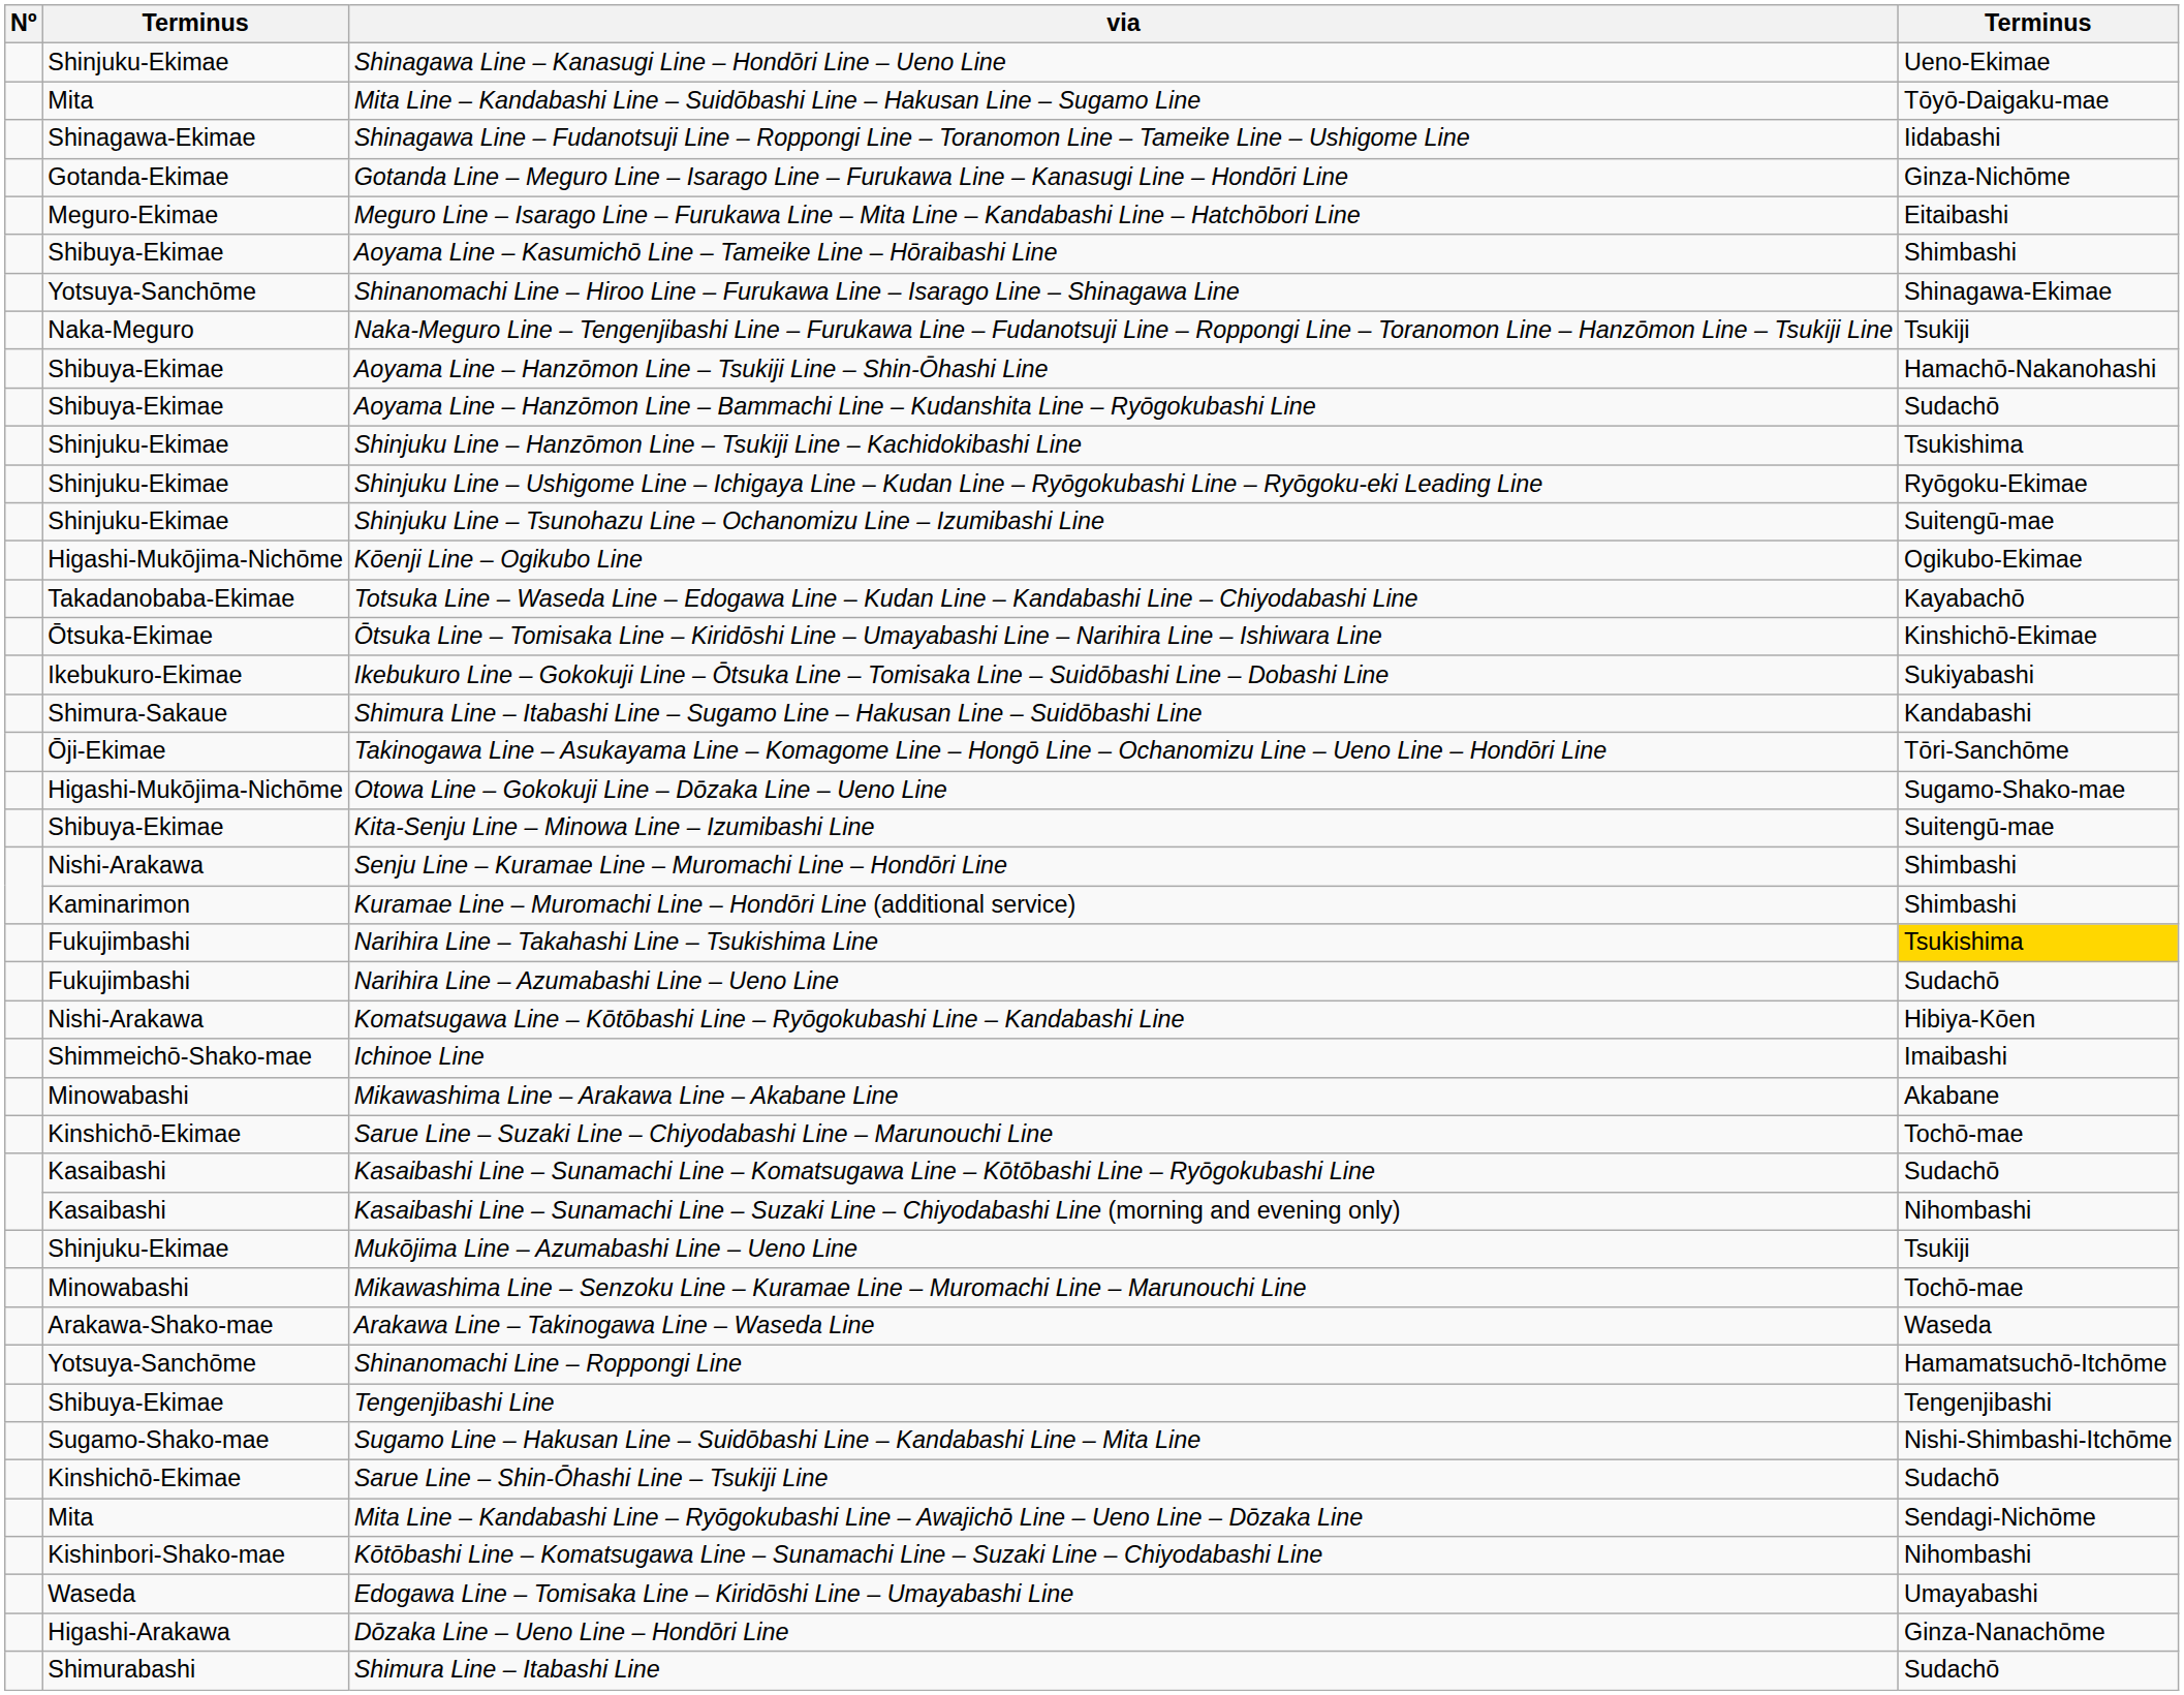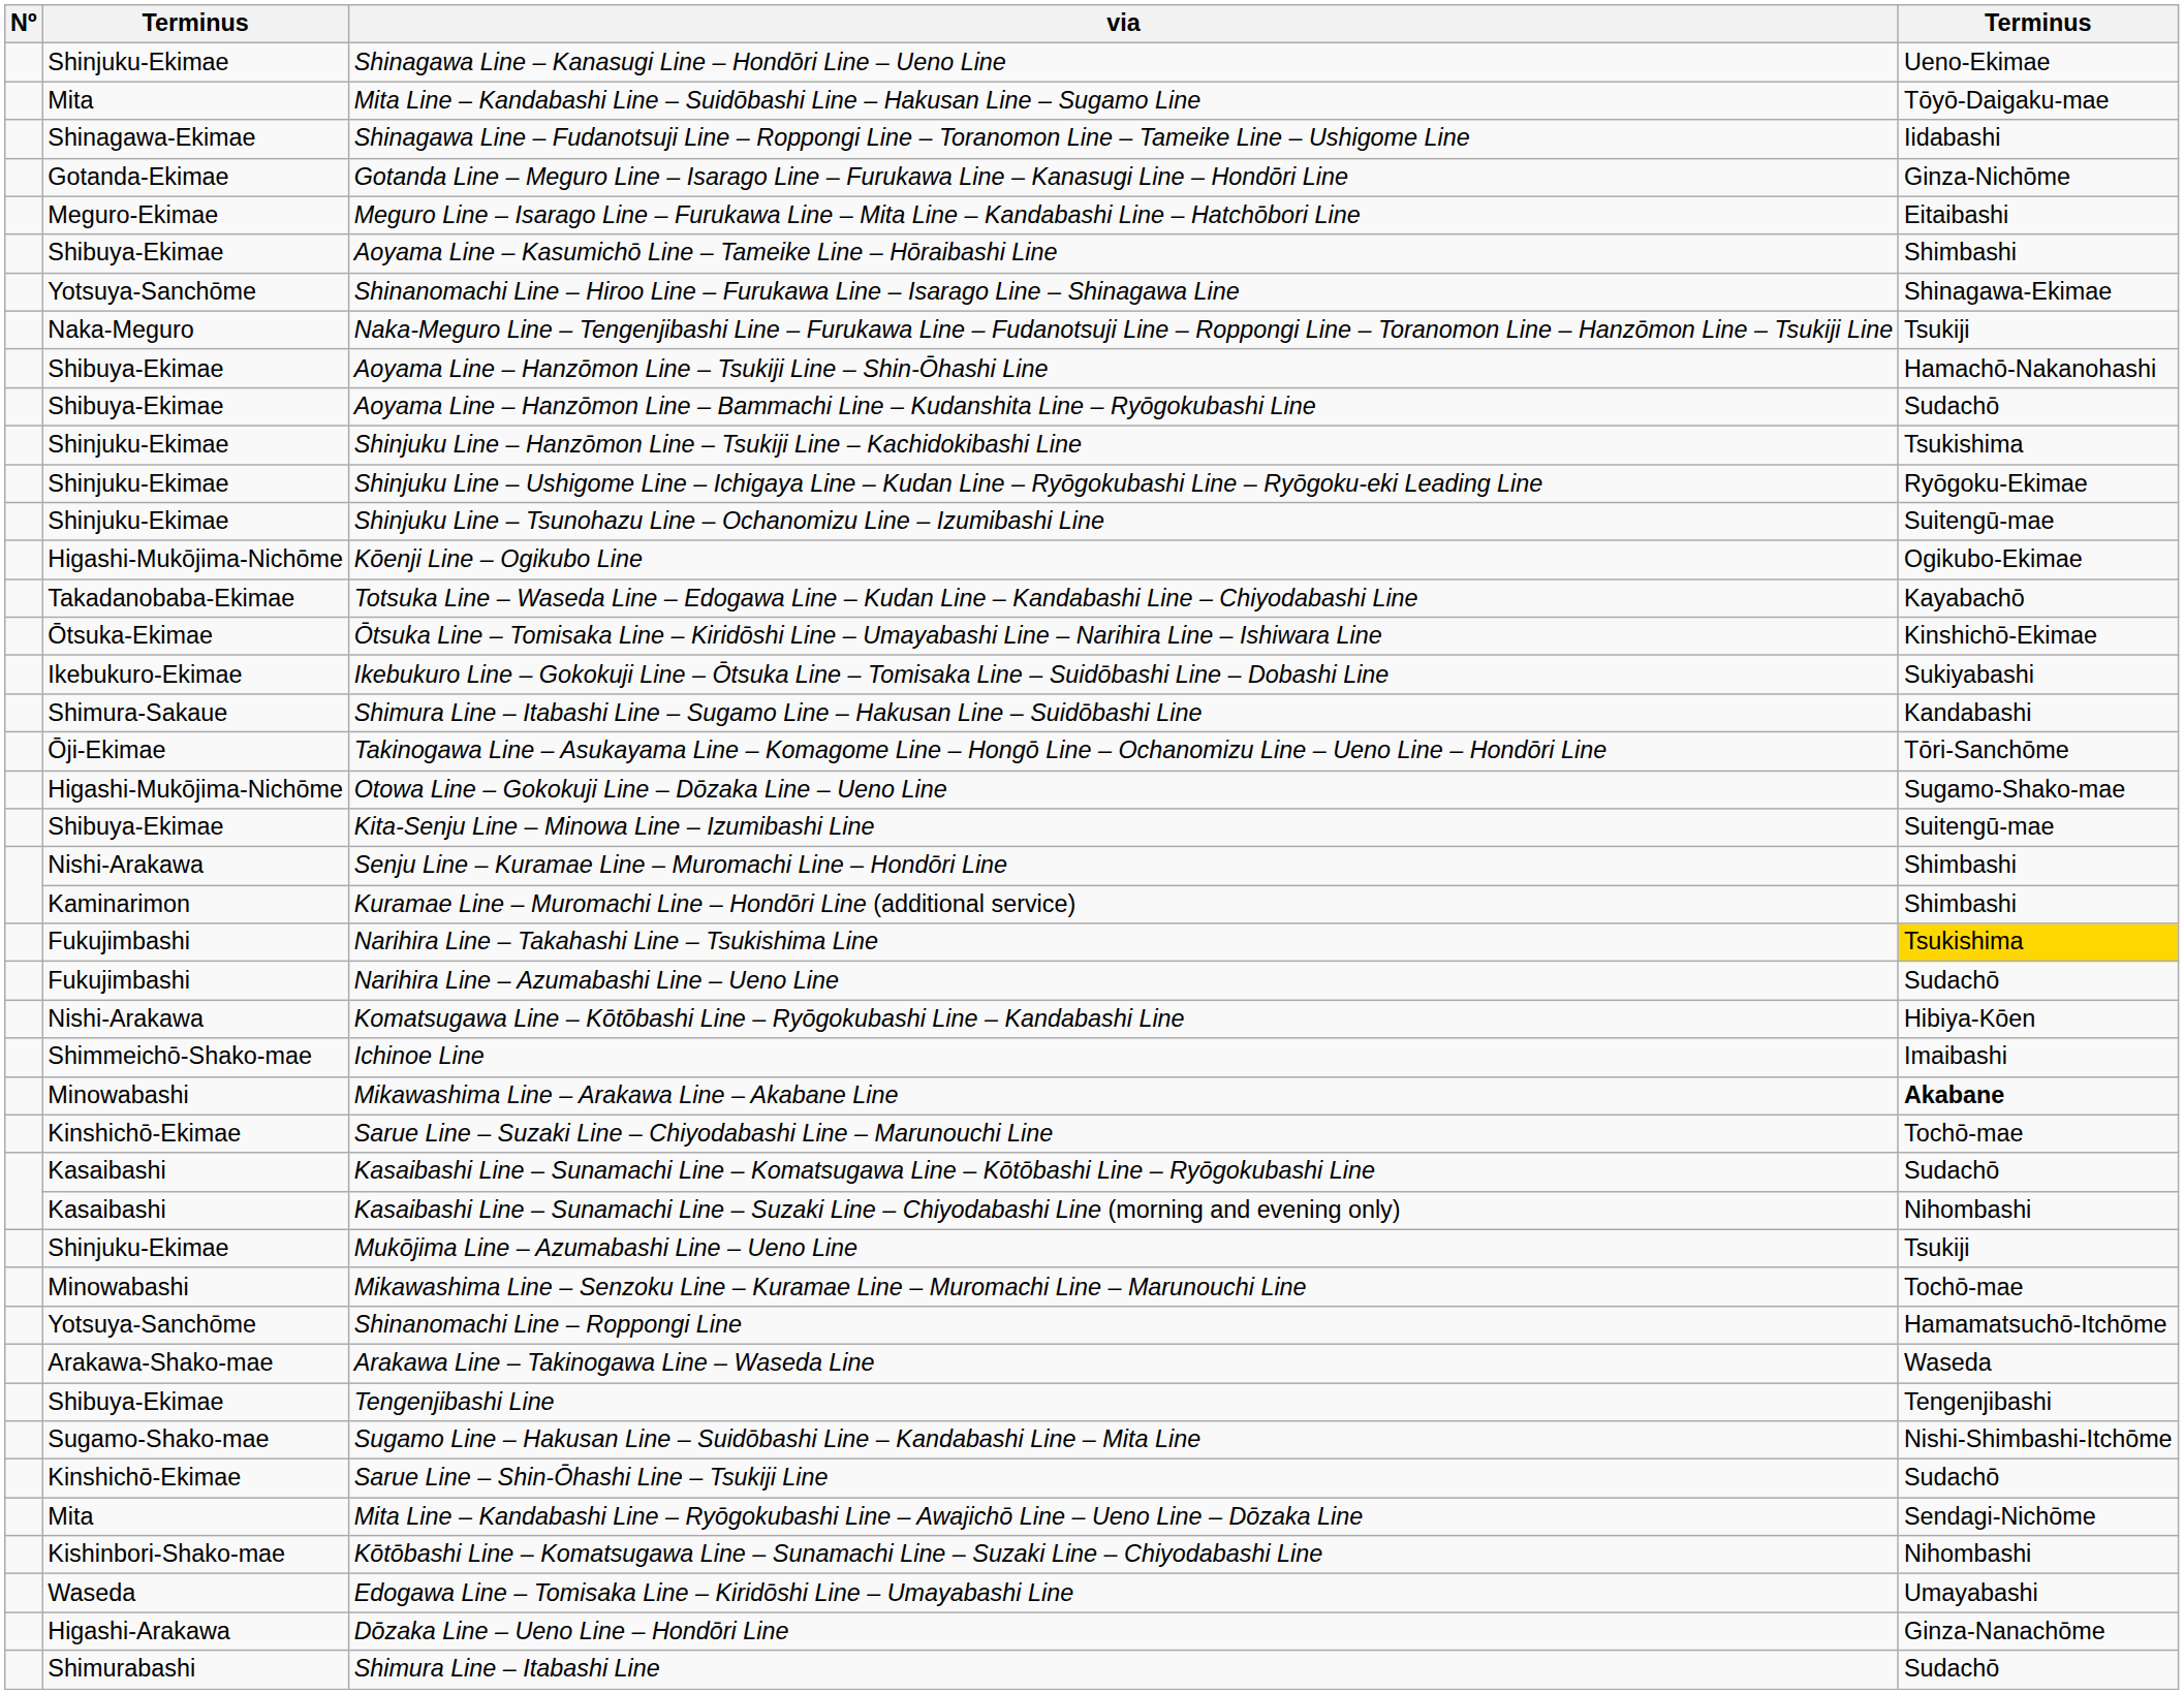 <table class="wikitable">
 <tr>
 <th>Nº</th>
 <th>Terminus</th>
 <th>via</th>
 <th>Terminus</th>
 </tr>
 <tr>
 <td></td>
 <td>Shinjuku-Ekimae</td>
 <td><em>Shinagawa Line – Kanasugi Line – Hondōri Line – Ueno Line</em></td>
 <td>Ueno-Ekimae</td>
 </tr>
 <tr>
 <td></td>
 <td>Mita</td>
 <td><em>Mita Line – Kandabashi Line – Suidōbashi Line – Hakusan Line – Sugamo Line</em></td>
 <td>Tōyō-Daigaku-mae</td>
 </tr>
 <tr>
 <td></td>
 <td>Shinagawa-Ekimae</td>
 <td><em>Shinagawa Line – Fudanotsuji Line – Roppongi Line – Toranomon Line – Tameike Line – Ushigome Line</em></td>
 <td>Iidabashi</td>
 </tr>
 <tr>
 <td></td>
 <td>Gotanda-Ekimae</td>
 <td><em>Gotanda Line – Meguro Line – Isarago Line – Furukawa Line – Kanasugi Line – Hondōri Line</em></td>
 <td>Ginza-Nichōme</td>
 </tr>
 <tr>
 <td></td>
 <td>Meguro-Ekimae</td>
 <td><em>Meguro Line – Isarago Line – Furukawa Line – Mita Line – Kandabashi Line – Hatchōbori Line</em></td>
 <td>Eitaibashi</td>
 </tr>
 <tr>
 <td></td>
 <td>Shibuya-Ekimae</td>
 <td><em>Aoyama Line – Kasumichō Line – Tameike Line – Hōraibashi Line</em></td>
 <td>Shimbashi</td>
 </tr>
 <tr>
 <td></td>
 <td>Yotsuya-Sanchōme</td>
 <td><em>Shinanomachi Line – Hiroo Line – Furukawa Line – Isarago Line – Shinagawa Line</em></td>
 <td>Shinagawa-Ekimae</td>
 </tr>
 <tr>
 <td></td>
 <td>Naka-Meguro</td>
 <td><em>Naka-Meguro Line – Tengenjibashi Line – Furukawa Line – Fudanotsuji Line – Roppongi Line – Toranomon Line – Hanzōmon Line – Tsukiji Line</em></td>
 <td>Tsukiji</td>
 </tr>
 <tr>
 <td></td>
 <td>Shibuya-Ekimae</td>
 <td><em>Aoyama Line – Hanzōmon Line – Tsukiji Line – Shin-Ōhashi Line</em></td>
 <td>Hamachō-Nakanohashi</td>
 </tr>
 <tr>
 <td></td>
 <td>Shibuya-Ekimae</td>
 <td><em>Aoyama Line – Hanzōmon Line – Bammachi Line – Kudanshita Line – Ryōgokubashi Line</em></td>
 <td>Sudachō</td>
 </tr>
 <tr>
 <td></td>
 <td>Shinjuku-Ekimae</td>
 <td><em>Shinjuku Line – Hanzōmon Line – Tsukiji Line – Kachidokibashi Line</em></td>
 <td>Tsukishima</td>
 </tr>
 <tr>
 <td></td>
 <td>Shinjuku-Ekimae</td>
 <td><em>Shinjuku Line – Ushigome Line – Ichigaya Line – Kudan Line – Ryōgokubashi Line – Ryōgoku-eki Leading Line</em></td>
 <td>Ryōgoku-Ekimae</td>
 </tr>
 <tr>
 <td></td>
 <td>Shinjuku-Ekimae</td>
 <td><em>Shinjuku Line – Tsunohazu Line – Ochanomizu Line – Izumibashi Line</em></td>
 <td>Suitengū-mae</td>
 </tr>
 <tr>
 <td></td>
 <td>Higashi-Mukōjima-Nichōme</td>
 <td><em>Kōenji Line – Ogikubo Line</em></td>
 <td>Ogikubo-Ekimae</td>
 </tr>
 <tr>
 <td></td>
 <td>Takadanobaba-Ekimae</td>
 <td><em>Totsuka Line – Waseda Line – Edogawa Line – Kudan Line – Kandabashi Line – Chiyodabashi Line</em></td>
 <td>Kayabachō</td>
 </tr>
 <tr>
 <td></td>
 <td>Ōtsuka-Ekimae</td>
 <td><em>Ōtsuka Line – Tomisaka Line – Kiridōshi Line – Umayabashi Line – Narihira Line – Ishiwara Line</em></td>
 <td>Kinshichō-Ekimae</td>
 </tr>
 <tr>
 <td></td>
 <td>Ikebukuro-Ekimae</td>
 <td><em>Ikebukuro Line – Gokokuji Line – Ōtsuka Line – Tomisaka Line – Suidōbashi Line – Dobashi Line</em></td>
 <td>Sukiyabashi</td>
 </tr>
 <tr>
 <td></td>
 <td>Shimura-Sakaue</td>
 <td><em>Shimura Line – Itabashi Line – Sugamo Line – Hakusan Line – Suidōbashi Line</em></td>
 <td>Kandabashi</td>
 </tr>
 <tr>
 <td></td>
 <td>Ōji-Ekimae</td>
 <td><em>Takinogawa Line – Asukayama Line – Komagome Line – Hongō Line – Ochanomizu Line – Ueno Line – Hondōri Line</em></td>
 <td>Tōri-Sanchōme</td>
 </tr>
 <tr>
 <td></td>
 <td>Higashi-Mukōjima-Nichōme</td>
 <td><em>Otowa Line – Gokokuji Line – Dōzaka Line – Ueno Line</em></td>
 <td>Sugamo-Shako-mae</td>
 </tr>
 <tr>
 <td></td>
 <td>Shibuya-Ekimae</td>
 <td><em>Kita-Senju Line – Minowa Line – Izumibashi Line</em></td>
 <td>Suitengū-mae</td>
 </tr>
 <tr>
 <td rowspan="2"></td>
 <td>Nishi-Arakawa</td>
 <td><em>Senju Line – Kuramae Line – Muromachi Line – Hondōri Line</em></td>
 <td>Shimbashi</td>
 </tr>
 <tr>
 <td>Kaminarimon</td>
 <td><em>Kuramae Line – Muromachi Line – Hondōri Line</em> (additional service)</td>
 <td>Shimbashi</td>
 </tr>
 <tr>
 <td></td>
 <td>Fukujimbashi</td>
 <td><em>Narihira Line – Takahashi Line – Tsukishima Line</em></td>
 <td style="background: gold;">Tsukishima</td>
 </tr>
 <tr>
 <td></td>
 <td>Fukujimbashi</td>
 <td><em>Narihira Line – Azumabashi Line – Ueno Line</em></td>
 <td>Sudachō</td>
 </tr>
 <tr>
 <td></td>
 <td>Nishi-Arakawa</td>
 <td><em>Komatsugawa Line – Kōtōbashi Line – Ryōgokubashi Line – Kandabashi Line</em></td>
 <td>Hibiya-Kōen</td>
 </tr>
 <tr>
 <td></td>
 <td>Shimmeichō-Shako-mae</td>
 <td><em>Ichinoe Line</em></td>
 <td>Imaibashi</td>
 </tr>
 <tr>
 <td></td>
 <td>Minowabashi</td>
 <td><em>Mikawashima Line – Arakawa Line – Akabane Line</em></td>
-<td>Akabane</td>
+<td><strong>Akabane</strong></td>
 </tr>
 <tr>
 <td></td>
 <td>Kinshichō-Ekimae</td>
 <td><em>Sarue Line – Suzaki Line – Chiyodabashi Line – Marunouchi Line</em></td>
 <td>Tochō-mae</td>
 </tr>
 <tr>
 <td rowspan="2"></td>
 <td>Kasaibashi</td>
 <td><em>Kasaibashi Line – Sunamachi Line – Komatsugawa Line – Kōtōbashi Line – Ryōgokubashi Line</em></td>
 <td>Sudachō</td>
 </tr>
 <tr>
 <td>Kasaibashi</td>
 <td><em>Kasaibashi Line – Sunamachi Line – Suzaki Line – Chiyodabashi Line</em> (morning and evening only)</td>
 <td>Nihombashi</td>
 </tr>
 <tr>
 <td></td>
 <td>Shinjuku-Ekimae</td>
 <td><em>Mukōjima Line – Azumabashi Line – Ueno Line</em></td>
 <td>Tsukiji</td>
 </tr>
 <tr>
 <td></td>
 <td>Minowabashi</td>
 <td><em>Mikawashima Line – Senzoku Line – Kuramae Line – Muromachi Line – Marunouchi Line</em></td>
 <td>Tochō-mae</td>
 </tr>
 <tr>
 <td></td>
+<td>Yotsuya-Sanchōme</td>
+<td><em>Shinanomachi Line – Roppongi Line</em></td>
+<td>Hamamatsuchō-Itchōme</td>
+</tr>
+<tr>
+<td></td>
 <td>Arakawa-Shako-mae</td>
 <td><em>Arakawa Line – Takinogawa Line – Waseda Line</em></td>
 <td>Waseda</td>
-</tr>
-<tr>
-<td></td>
-<td>Yotsuya-Sanchōme</td>
-<td><em>Shinanomachi Line – Roppongi Line</em></td>
-<td>Hamamatsuchō-Itchōme</td>
 </tr>
 <tr>
 <td></td>
 <td>Shibuya-Ekimae</td>
 <td><em>Tengenjibashi Line</em></td>
 <td>Tengenjibashi</td>
 </tr>
 <tr>
 <td></td>
 <td>Sugamo-Shako-mae</td>
 <td><em>Sugamo Line – Hakusan Line – Suidōbashi Line – Kandabashi Line – Mita Line</em></td>
 <td>Nishi-Shimbashi-Itchōme</td>
 </tr>
 <tr>
 <td></td>
 <td>Kinshichō-Ekimae</td>
 <td><em>Sarue Line – Shin-Ōhashi Line – Tsukiji Line</em></td>
 <td>Sudachō</td>
 </tr>
 <tr>
 <td></td>
 <td>Mita</td>
 <td><em>Mita Line – Kandabashi Line – Ryōgokubashi Line – Awajichō Line – Ueno Line – Dōzaka Line</em></td>
 <td>Sendagi-Nichōme</td>
 </tr>
 <tr>
 <td></td>
 <td>Kishinbori-Shako-mae</td>
 <td><em>Kōtōbashi Line – Komatsugawa Line – Sunamachi Line – Suzaki Line – Chiyodabashi Line</em></td>
 <td>Nihombashi</td>
 </tr>
 <tr>
 <td></td>
 <td>Waseda</td>
 <td><em>Edogawa Line – Tomisaka Line – Kiridōshi Line – Umayabashi Line</em></td>
 <td>Umayabashi</td>
 </tr>
 <tr>
 <td></td>
 <td>Higashi-Arakawa</td>
 <td><em>Dōzaka Line – Ueno Line – Hondōri Line</em></td>
 <td>Ginza-Nanachōme</td>
 </tr>
 <tr>
 <td></td>
 <td>Shimurabashi</td>
 <td><em>Shimura Line – Itabashi Line</em></td>
 <td>Sudachō</td>
 </tr>
 </table>
